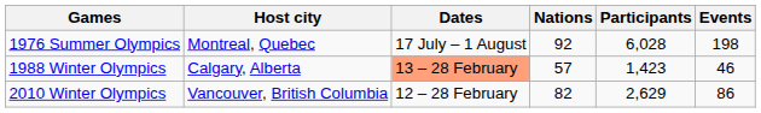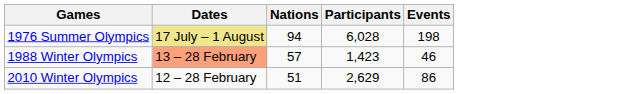 <table class="wikitable">
 <tr>
 <th>Games</th>
-<th>Host city</th>
 <th>Dates</th>
 <th>Nations</th>
 <th>Participants</th>
 <th>Events</th>
 </tr>
 <tr>
 <td><a href='#'>1976 Summer Olympics</a></td>
-<td><a href='#'>Montreal</a>, <a href='#'>Quebec</a></td>
-<td>17 July – 1 August</td>
-<td style="text-align:center;">92</td>
+<td style="background: khaki;">17 July – 1 August</td>
+<td style="text-align:center;">94</td>
 <td style="text-align:center;">6,028</td>
 <td style="text-align:center;">198</td>
 </tr>
 <tr>
 <td><a href='#'>1988 Winter Olympics</a></td>
-<td><a href='#'>Calgary</a>, <a href='#'>Alberta</a></td>
 <td style="background: lightsalmon;">13 – 28 February</td>
 <td style="text-align:center;">57</td>
 <td style="text-align:center;">1,423</td>
 <td style="text-align:center;">46</td>
 </tr>
 <tr>
 <td><a href='#'>2010 Winter Olympics</a></td>
-<td><a href='#'>Vancouver</a>, <a href='#'>British Columbia</a></td>
 <td>12 – 28 February</td>
-<td style="text-align:center;">82</td>
+<td style="text-align:center;">51</td>
 <td style="text-align:center;">2,629</td>
 <td style="text-align:center;">86</td>
 </tr>
 </table>
